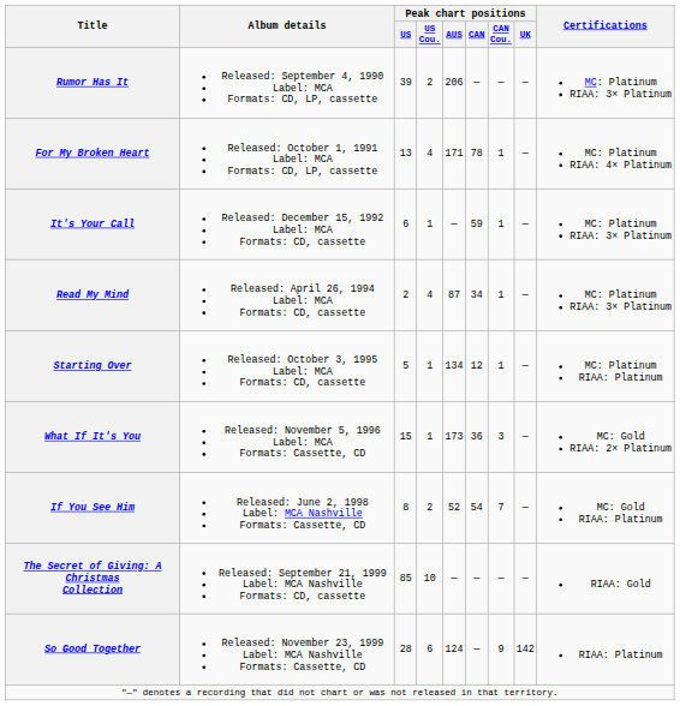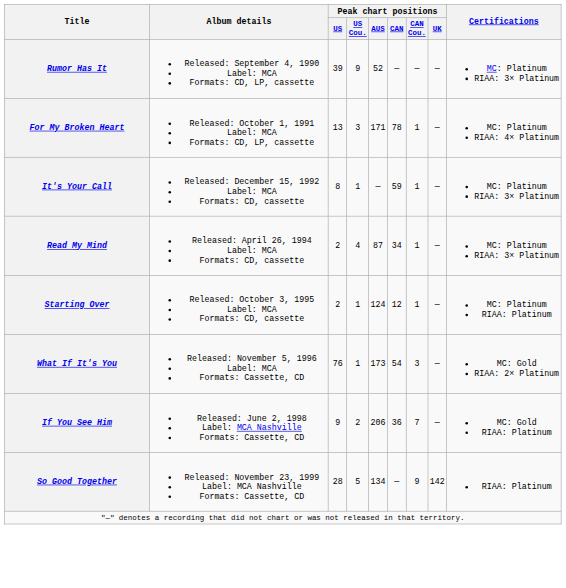 <table class="wikitable plainrowheaders" style="text-align:center;" border="1">
 <tr>
 <th scope="col" rowspan="2" style="width:17em;">Title</th>
 <th scope="col" rowspan="2" style="width:21em;">Album details</th>
 <th scope="col" colspan="6">Peak chart positions</th>
 <th scope="col" rowspan="2"><a href='#'>Certifications</a></th>
 </tr>
 <tr>
 <th scope="col" style="width:2em;font-size:90%;"><a href='#'>US</a><br></th>
 <th scope="col" style="width:2em;font-size:90%;"><a href='#'>US<br>Cou.</a><br></th>
 <th scope="col" style="width:2em;font-size:90%;"><a href='#'>AUS</a><br></th>
 <th scope="col" style="width:2em;font-size:90%;"><a href='#'>CAN</a><br></th>
 <th scope="col" style="width:2em;font-size:90%;"><a href='#'>CAN<br>Cou.</a><br></th>
 <th scope="col" style="width:2em;font-size:90%;"><a href='#'>UK</a><br></th>
 </tr>
 <tr>
 <th scope="row"><em><a href='#'>Rumor Has It</a></em></th>
 <td><br><ul><li>Released: September 4, 1990</li><li>Label: MCA</li><li>Formats: CD, LP, cassette</li></ul></td>
 <td>39</td>
-<td>2</td>
-<td>206</td>
+<td>9</td>
+<td>52</td>
 <td>—</td>
 <td>—</td>
 <td>—</td>
 <td><br><ul><li><a href='#'>MC</a>: Platinum</li><li>RIAA: 3× Platinum</li></ul></td>
 </tr>
 <tr>
 <th scope="row"><em><a href='#'>For My Broken Heart</a></em></th>
 <td><br><ul><li>Released: October 1, 1991</li><li>Label: MCA</li><li>Formats: CD, LP, cassette</li></ul></td>
 <td>13</td>
-<td>4</td>
+<td>3</td>
 <td>171</td>
 <td>78</td>
 <td>1</td>
 <td>—</td>
 <td><br><ul><li>MC: Platinum</li><li>RIAA: 4× Platinum</li></ul></td>
 </tr>
 <tr>
 <th scope="row"><em><a href='#'>It's Your Call</a></em></th>
 <td><br><ul><li>Released: December 15, 1992</li><li>Label: MCA</li><li>Formats: CD, cassette</li></ul></td>
-<td>6</td>
+<td>8</td>
 <td>1</td>
 <td>—</td>
 <td>59</td>
 <td>1</td>
 <td>—</td>
 <td><br><ul><li>MC: Platinum</li><li>RIAA: 3× Platinum</li></ul></td>
 </tr>
 <tr>
 <th scope="row"><em><a href='#'>Read My Mind</a></em></th>
 <td><br><ul><li>Released: April 26, 1994</li><li>Label: MCA</li><li>Formats: CD, cassette</li></ul></td>
 <td>2</td>
 <td>4</td>
 <td>87</td>
 <td>34</td>
 <td>1</td>
 <td>—</td>
 <td><br><ul><li>MC: Platinum</li><li>RIAA: 3× Platinum</li></ul></td>
 </tr>
 <tr>
 <th scope="row"><em><a href='#'>Starting Over</a></em></th>
 <td><br><ul><li>Released: October 3, 1995</li><li>Label: MCA</li><li>Formats: CD, cassette</li></ul></td>
-<td>5</td>
+<td>2</td>
 <td>1</td>
-<td>134</td>
+<td>124</td>
 <td>12</td>
 <td>1</td>
 <td>—</td>
 <td><br><ul><li>MC: Platinum</li><li>RIAA: Platinum</li></ul></td>
 </tr>
 <tr>
 <th scope="row"><em><a href='#'>What If It's You</a></em></th>
 <td><br><ul><li>Released: November 5, 1996</li><li>Label: MCA</li><li>Formats: Cassette, CD</li></ul></td>
-<td>15</td>
+<td>76</td>
 <td>1</td>
 <td>173</td>
-<td>36</td>
+<td>54</td>
 <td>3</td>
 <td>—</td>
 <td><br><ul><li>MC: Gold</li><li>RIAA: 2× Platinum</li></ul></td>
 </tr>
 <tr>
 <th scope="row"><em><a href='#'>If You See Him</a></em></th>
 <td><br><ul><li>Released: June 2, 1998</li><li>Label: <a href='#'>MCA Nashville</a></li><li>Formats: Cassette, CD</li></ul></td>
-<td>8</td>
+<td>9</td>
 <td>2</td>
-<td>52</td>
-<td>54</td>
+<td>206</td>
+<td>36</td>
 <td>7</td>
 <td>—</td>
 <td><br><ul><li>MC: Gold</li><li>RIAA: Platinum</li></ul></td>
 </tr>
 <tr>
-<th scope="row"><em><a href='#'>The Secret of Giving: A Christmas<br>Collection</a></em></th>
-<td><br><ul><li>Released: September 21, 1999</li><li>Label: MCA Nashville</li><li>Formats: CD, cassette</li></ul></td>
-<td>85</td>
-<td>10</td>
-<td>—</td>
-<td>—</td>
-<td>—</td>
-<td>—</td>
-<td><br><ul><li>RIAA: Gold</li></ul></td>
-</tr>
-<tr>
 <th scope="row"><em><a href='#'>So Good Together</a></em></th>
 <td><br><ul><li>Released: November 23, 1999</li><li>Label: MCA Nashville</li><li>Formats: Cassette, CD</li></ul></td>
 <td>28</td>
-<td>6</td>
-<td>124</td>
+<td>5</td>
+<td>134</td>
 <td>—</td>
 <td>9</td>
 <td>142</td>
 <td><br><ul><li>RIAA: Platinum</li></ul></td>
 </tr>
 <tr>
 <td colspan="9" style="font-size:90%">"—" denotes a recording that did not chart or was not released in that territory.</td>
 </tr>
 </table>
